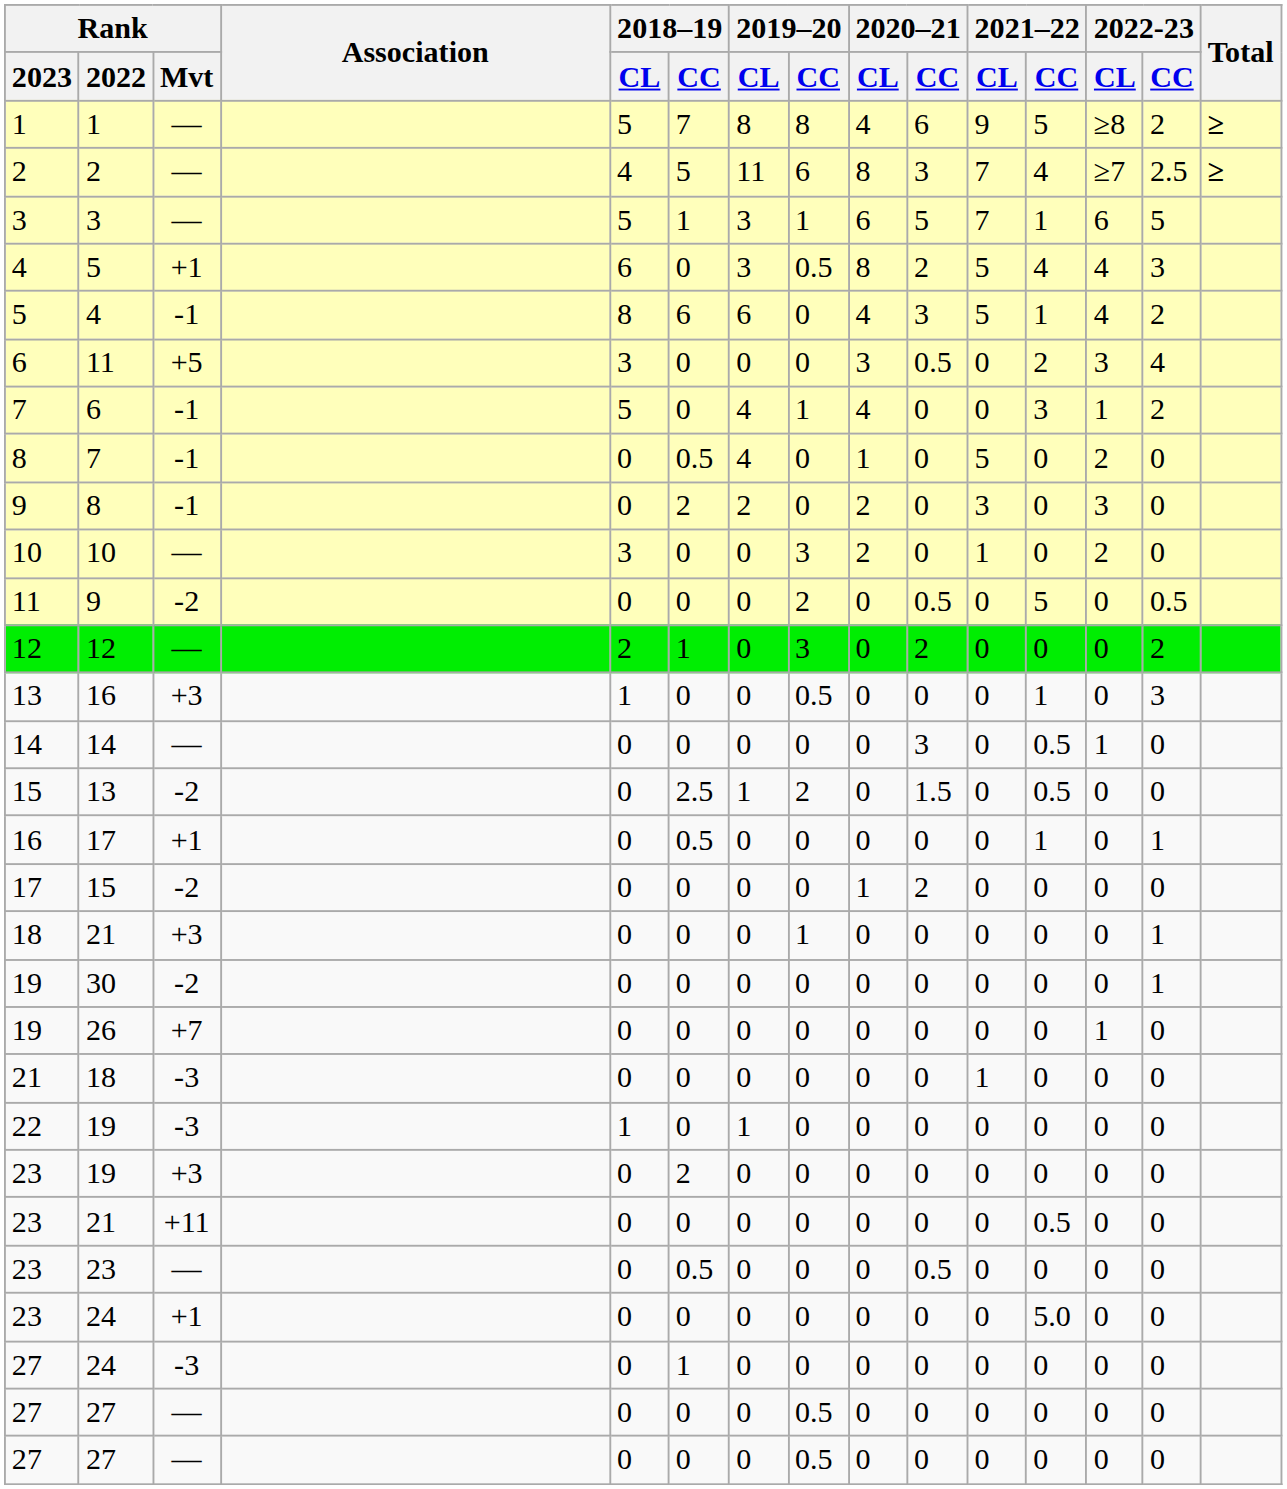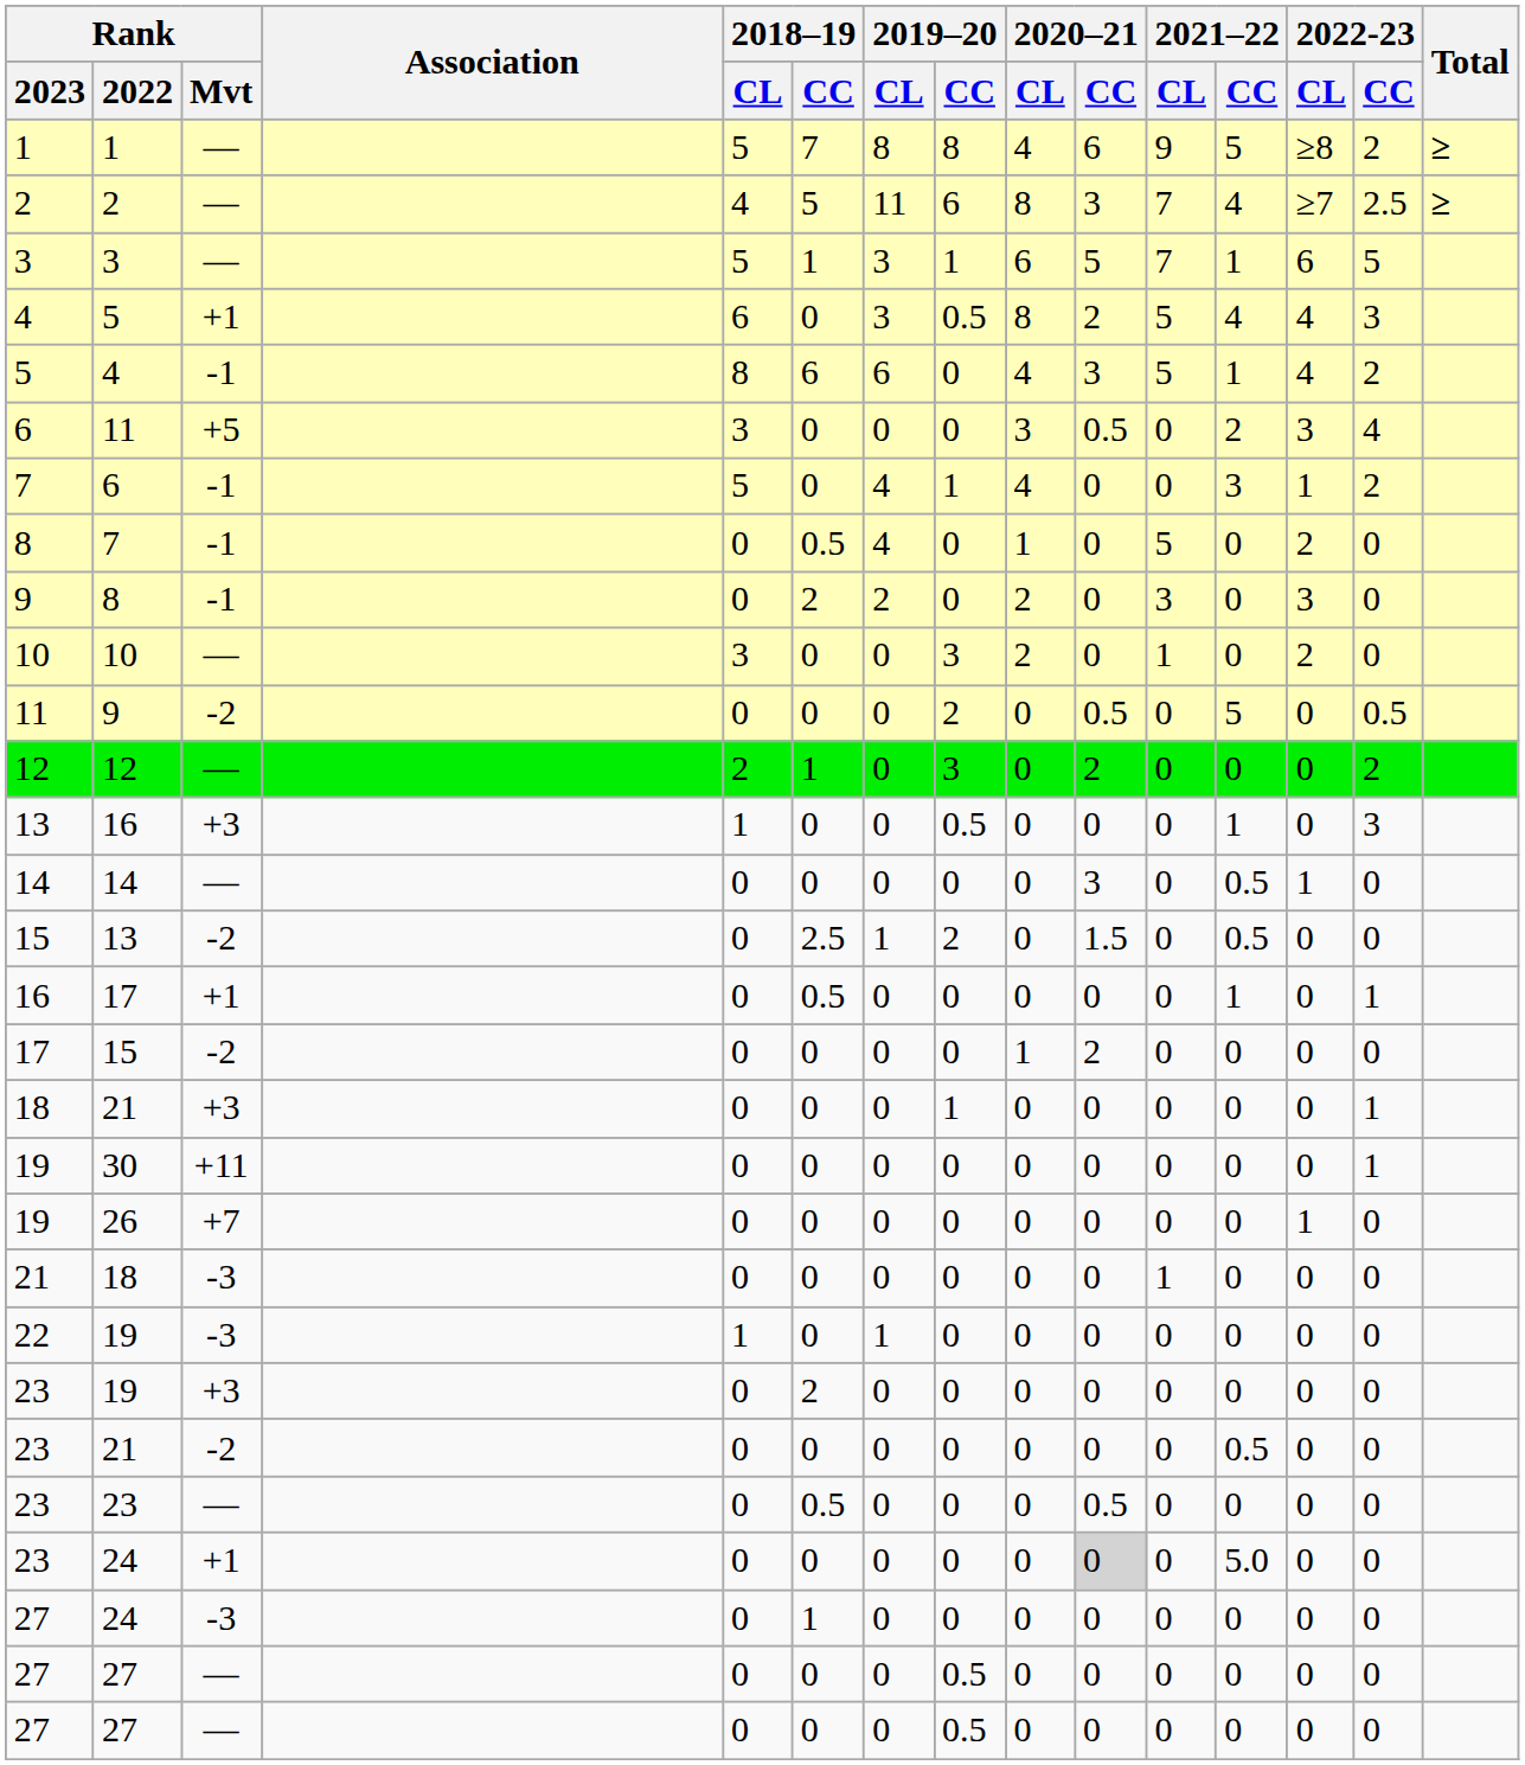 <table class="wikitable">
 <tr>
 <th colspan=3>Rank</th>
 <th rowspan=2 width=200>Association</th>
 <th colspan=2>2018–19<br></th>
 <th colspan=2>2019–20<br></th>
 <th colspan=2>2020–21<br></th>
 <th colspan=2>2021–22<br></th>
 <th colspan=2>2022-23<br></th>
 <th rowspan=2>Total</th>
 </tr>
 <tr>
 <th>2023</th>
 <th>2022</th>
 <th>Mvt</th>
 <th><a href='#'>CL</a></th>
 <th><a href='#'>CC</a></th>
 <th><a href='#'>CL</a></th>
 <th><a href='#'>CC</a></th>
 <th><a href='#'>CL</a></th>
 <th><a href='#'>CC</a></th>
 <th><a href='#'>CL</a></th>
 <th><a href='#'>CC</a></th>
 <th><a href='#'>CL</a></th>
 <th><a href='#'>CC</a></th>
 </tr>
 <tr bgcolor=#FFFFBB>
 <td>1</td>
 <td>1</td>
 <td align=center> —</td>
 <td></td>
 <td>5</td>
 <td>7</td>
 <td>8</td>
 <td>8</td>
 <td>4</td>
 <td>6</td>
 <td>9</td>
 <td>5</td>
 <td>≥8</td>
 <td>2</td>
 <td><strong>≥</strong></td>
 </tr>
 <tr bgcolor=#FFFFBB>
 <td>2</td>
 <td>2</td>
 <td align=center> —</td>
 <td></td>
 <td>4</td>
 <td>5</td>
 <td>11</td>
 <td>6</td>
 <td>8</td>
 <td>3</td>
 <td>7</td>
 <td>4</td>
 <td>≥7</td>
 <td>2.5</td>
 <td><strong>≥</strong></td>
 </tr>
 <tr bgcolor=#FFFFBB>
 <td>3</td>
 <td>3</td>
 <td align=center> —</td>
 <td></td>
 <td>5</td>
 <td>1</td>
 <td>3</td>
 <td>1</td>
 <td>6</td>
 <td>5</td>
 <td>7</td>
 <td>1</td>
 <td>6</td>
 <td>5</td>
 <td><strong></strong></td>
 </tr>
 <tr bgcolor=#FFFFBB>
 <td>4</td>
 <td>5</td>
 <td align=center> +1</td>
 <td></td>
 <td>6</td>
 <td>0</td>
 <td>3</td>
 <td>0.5</td>
 <td>8</td>
 <td>2</td>
 <td>5</td>
 <td>4</td>
 <td>4</td>
 <td>3</td>
 <td><strong></strong></td>
 </tr>
 <tr bgcolor=#FFFFBB>
 <td>5</td>
 <td>4</td>
 <td align=center> -1</td>
 <td></td>
 <td>8</td>
 <td>6</td>
 <td>6</td>
 <td>0</td>
 <td>4</td>
 <td>3</td>
 <td>5</td>
 <td>1</td>
 <td>4</td>
 <td>2</td>
 <td><strong></strong></td>
 </tr>
 <tr bgcolor=#FFFFBB>
 <td>6</td>
 <td>11</td>
 <td align=center> +5</td>
 <td></td>
 <td>3</td>
 <td>0</td>
 <td>0</td>
 <td>0</td>
 <td>3</td>
 <td>0.5</td>
 <td>0</td>
 <td>2</td>
 <td>3</td>
 <td>4</td>
 <td><strong></strong></td>
 </tr>
 <tr bgcolor=#FFFFBB>
 <td>7</td>
 <td>6</td>
 <td align=center> -1</td>
 <td></td>
 <td>5</td>
 <td>0</td>
 <td>4</td>
 <td>1</td>
 <td>4</td>
 <td>0</td>
 <td>0</td>
 <td>3</td>
 <td>1</td>
 <td>2</td>
 <td><strong></strong></td>
 </tr>
 <tr bgcolor=#FFFFBB>
 <td>8</td>
 <td>7</td>
 <td align=center> -1</td>
 <td></td>
 <td>0</td>
 <td>0.5</td>
 <td>4</td>
 <td>0</td>
 <td>1</td>
 <td>0</td>
 <td>5</td>
 <td>0</td>
 <td>2</td>
 <td>0</td>
 <td><strong></strong></td>
 </tr>
 <tr bgcolor=#FFFFBB>
 <td>9</td>
 <td>8</td>
 <td align=center> -1</td>
 <td></td>
 <td>0</td>
 <td>2</td>
 <td>2</td>
 <td>0</td>
 <td>2</td>
 <td>0</td>
 <td>3</td>
 <td>0</td>
 <td>3</td>
 <td>0</td>
 <td><strong></strong></td>
 </tr>
 <tr bgcolor=#FFFFBB>
 <td>10</td>
 <td>10</td>
 <td align=center> —</td>
 <td></td>
 <td>3</td>
 <td>0</td>
 <td>0</td>
 <td>3</td>
 <td>2</td>
 <td>0</td>
 <td>1</td>
 <td>0</td>
 <td>2</td>
 <td>0</td>
 <td><strong></strong></td>
 </tr>
 <tr bgcolor=#FFFFBB>
 <td>11</td>
 <td>9</td>
 <td align=center> -2</td>
 <td></td>
 <td>0</td>
 <td>0</td>
 <td>0</td>
 <td>2</td>
 <td>0</td>
 <td>0.5</td>
 <td>0</td>
 <td>5</td>
 <td>0</td>
 <td>0.5</td>
 <td><strong></strong></td>
 </tr>
 <tr bgcolor=green2>
 <td>12</td>
 <td>12</td>
 <td align=center> —</td>
 <td></td>
 <td>2</td>
 <td>1</td>
 <td>0</td>
 <td>3</td>
 <td>0</td>
 <td>2</td>
 <td>0</td>
 <td>0</td>
 <td>0</td>
 <td>2</td>
 <td><strong></strong></td>
 </tr>
 <tr>
 <td>13</td>
 <td>16</td>
 <td align=center> +3</td>
 <td></td>
 <td>1</td>
 <td>0</td>
 <td>0</td>
 <td>0.5</td>
 <td>0</td>
 <td>0</td>
 <td>0</td>
 <td>1</td>
 <td>0</td>
 <td>3</td>
 <td><strong></strong></td>
 </tr>
 <tr>
 <td>14</td>
 <td>14</td>
 <td align=center> —</td>
 <td></td>
 <td>0</td>
 <td>0</td>
 <td>0</td>
 <td>0</td>
 <td>0</td>
 <td>3</td>
 <td>0</td>
 <td>0.5</td>
 <td>1</td>
 <td>0</td>
 <td><strong></strong></td>
 </tr>
 <tr>
 <td>15</td>
 <td>13</td>
 <td align=center> -2</td>
 <td></td>
 <td>0</td>
 <td>2.5</td>
 <td>1</td>
 <td>2</td>
 <td>0</td>
 <td>1.5</td>
 <td>0</td>
 <td>0.5</td>
 <td>0</td>
 <td>0</td>
 <td><strong></strong></td>
 </tr>
 <tr>
 <td>16</td>
 <td>17</td>
 <td align=center> +1</td>
 <td></td>
 <td>0</td>
 <td>0.5</td>
 <td>0</td>
 <td>0</td>
 <td>0</td>
 <td>0</td>
 <td>0</td>
 <td>1</td>
 <td>0</td>
 <td>1</td>
 <td><strong></strong></td>
 </tr>
 <tr>
 <td>17</td>
 <td>15</td>
 <td align=center> -2</td>
 <td></td>
 <td>0</td>
 <td>0</td>
 <td>0</td>
 <td>0</td>
 <td>1</td>
 <td>2</td>
 <td>0</td>
 <td>0</td>
 <td>0</td>
 <td>0</td>
 <td><strong></strong></td>
 </tr>
 <tr>
 <td>18</td>
 <td>21</td>
 <td align=center> +3</td>
 <td></td>
 <td>0</td>
 <td>0</td>
 <td>0</td>
 <td>1</td>
 <td>0</td>
 <td>0</td>
 <td>0</td>
 <td>0</td>
 <td>0</td>
 <td>1</td>
 <td><strong></strong></td>
 </tr>
 <tr>
 <td>19</td>
 <td>30</td>
-<td align=center> -2</td>
+<td align=center> +11</td>
 <td></td>
 <td>0</td>
 <td>0</td>
 <td>0</td>
 <td>0</td>
 <td>0</td>
 <td>0</td>
 <td>0</td>
 <td>0</td>
 <td>0</td>
 <td>1</td>
 <td><strong></strong></td>
 </tr>
 <tr>
 <td>19</td>
 <td>26</td>
 <td align=center> +7</td>
 <td></td>
 <td>0</td>
 <td>0</td>
 <td>0</td>
 <td>0</td>
 <td>0</td>
 <td>0</td>
 <td>0</td>
 <td>0</td>
 <td>1</td>
 <td>0</td>
 <td><strong></strong></td>
 </tr>
 <tr>
 <td>21</td>
 <td>18</td>
 <td align=center> -3</td>
 <td></td>
 <td>0</td>
 <td>0</td>
 <td>0</td>
 <td>0</td>
 <td>0</td>
 <td>0</td>
 <td>1</td>
 <td>0</td>
 <td>0</td>
 <td>0</td>
 <td><strong></strong></td>
 </tr>
 <tr>
 <td>22</td>
 <td>19</td>
 <td align=center> -3</td>
 <td></td>
 <td>1</td>
 <td>0</td>
 <td>1</td>
 <td>0</td>
 <td>0</td>
 <td>0</td>
 <td>0</td>
 <td>0</td>
 <td>0</td>
 <td>0</td>
 <td><strong></strong></td>
 </tr>
 <tr>
 <td>23</td>
 <td>19</td>
 <td align=center> +3</td>
 <td></td>
 <td>0</td>
 <td>2</td>
 <td>0</td>
 <td>0</td>
 <td>0</td>
 <td>0</td>
 <td>0</td>
 <td>0</td>
 <td>0</td>
 <td>0</td>
 <td><strong></strong></td>
 </tr>
 <tr>
 <td>23</td>
 <td>21</td>
-<td align=center> +11</td>
+<td align=center> -2</td>
 <td></td>
 <td>0</td>
 <td>0</td>
 <td>0</td>
 <td>0</td>
 <td>0</td>
 <td>0</td>
 <td>0</td>
 <td>0.5</td>
 <td>0</td>
 <td>0</td>
 <td><strong></strong></td>
 </tr>
 <tr>
 <td>23</td>
 <td>23</td>
 <td align=center> —</td>
 <td></td>
 <td>0</td>
 <td>0.5</td>
 <td>0</td>
 <td>0</td>
 <td>0</td>
 <td>0.5</td>
 <td>0</td>
 <td>0</td>
 <td>0</td>
 <td>0</td>
 <td><strong></strong></td>
 </tr>
 <tr>
 <td>23</td>
 <td>24</td>
 <td align=center> +1</td>
 <td></td>
 <td>0</td>
 <td>0</td>
 <td>0</td>
 <td>0</td>
 <td>0</td>
-<td>0</td>
+<td style="background: lightgrey;">0</td>
 <td>0</td>
 <td>5.0</td>
 <td>0</td>
 <td>0</td>
 <td><strong></strong></td>
 </tr>
 <tr>
 <td>27</td>
 <td>24</td>
 <td align=center> -3</td>
 <td></td>
 <td>0</td>
 <td>1</td>
 <td>0</td>
 <td>0</td>
 <td>0</td>
 <td>0</td>
 <td>0</td>
 <td>0</td>
 <td>0</td>
 <td>0</td>
 <td><strong></strong></td>
 </tr>
 <tr>
 <td>27</td>
 <td>27</td>
 <td align=center> —</td>
 <td></td>
 <td>0</td>
 <td>0</td>
 <td>0</td>
 <td>0.5</td>
 <td>0</td>
 <td>0</td>
 <td>0</td>
 <td>0</td>
 <td>0</td>
 <td>0</td>
 <td><strong></strong></td>
 </tr>
 <tr>
 <td>27</td>
 <td>27</td>
 <td align=center> —</td>
 <td></td>
 <td>0</td>
 <td>0</td>
 <td>0</td>
 <td>0.5</td>
 <td>0</td>
 <td>0</td>
 <td>0</td>
 <td>0</td>
 <td>0</td>
 <td>0</td>
 <td><strong></strong></td>
 </tr>
 <tr>
 </tr>
 </table>
